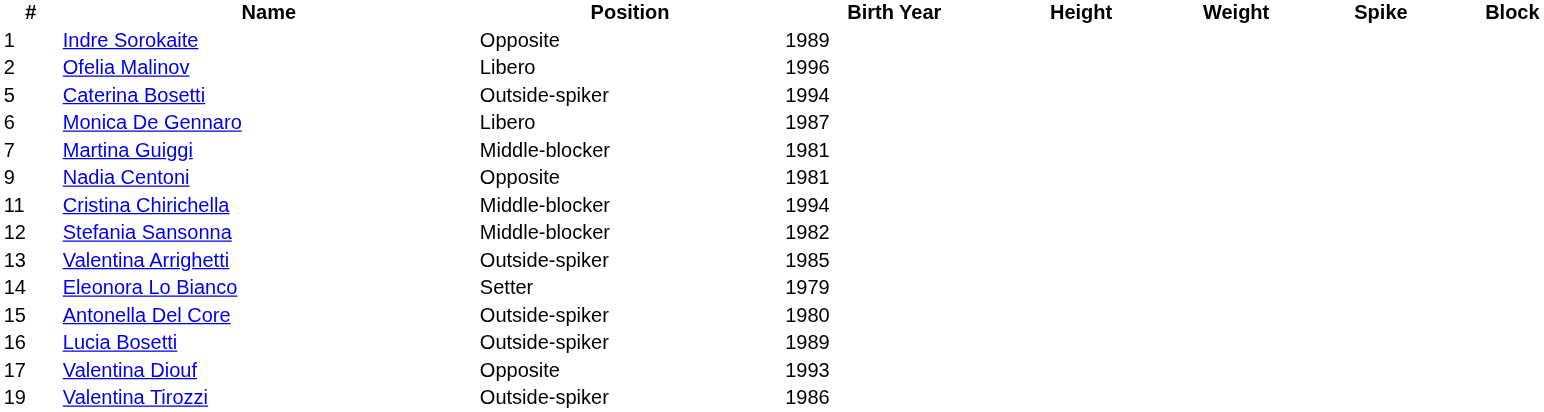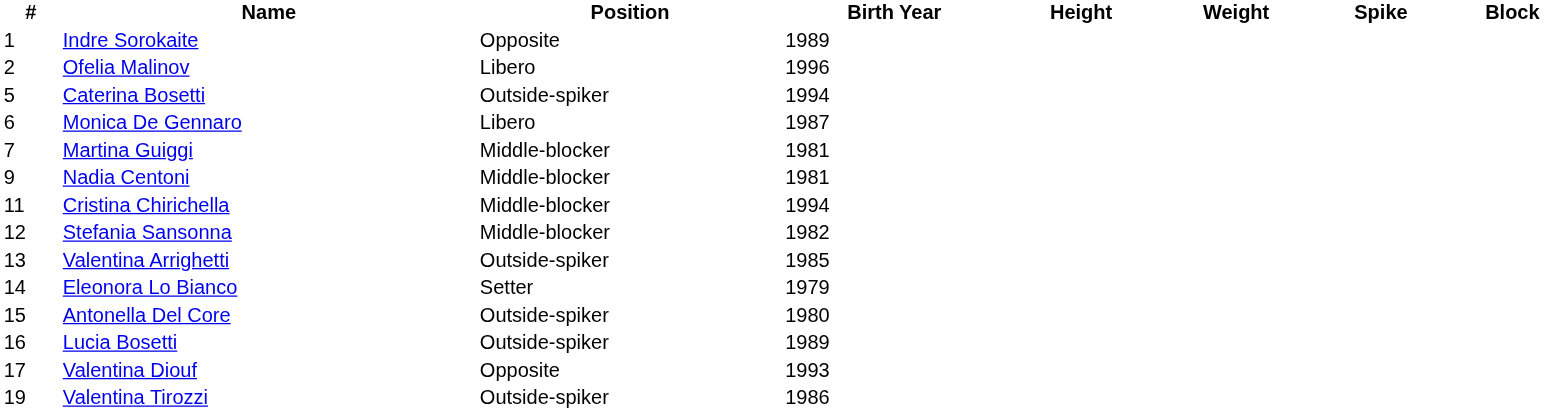 <table class="sortable" style="background:transparent; margin:0px; width:100%;">
 <tr>
 <th>#</th>
 <th>Name</th>
 <th>Position</th>
 <th>Birth Year</th>
 <th>Height</th>
 <th>Weight</th>
 <th>Spike</th>
 <th>Block</th>
 </tr>
 <tr>
 <td>1</td>
 <td><a href='#'>Indre Sorokaite</a></td>
 <td>Opposite</td>
 <td>1989</td>
 <td></td>
 <td></td>
 <td></td>
 <td></td>
 </tr>
 <tr>
 <td>2</td>
 <td><a href='#'>Ofelia Malinov</a></td>
 <td>Libero</td>
 <td>1996</td>
 <td></td>
 <td></td>
 <td></td>
 <td></td>
 </tr>
 <tr>
 <td>5</td>
 <td><a href='#'>Caterina Bosetti</a></td>
 <td>Outside-spiker</td>
 <td>1994</td>
 <td></td>
 <td></td>
 <td></td>
 <td></td>
 </tr>
 <tr>
 <td>6</td>
 <td><a href='#'>Monica De Gennaro</a></td>
 <td>Libero</td>
 <td>1987</td>
 <td></td>
 <td></td>
 <td></td>
 <td></td>
 </tr>
 <tr>
 <td>7</td>
 <td><a href='#'>Martina Guiggi</a></td>
 <td>Middle-blocker</td>
 <td>1981</td>
 <td></td>
 <td></td>
 <td></td>
 <td></td>
 </tr>
 <tr>
 <td>9</td>
 <td><a href='#'>Nadia Centoni</a></td>
-<td>Opposite</td>
+<td>Middle-blocker</td>
 <td>1981</td>
 <td></td>
 <td></td>
 <td></td>
 <td></td>
 </tr>
 <tr>
 <td>11</td>
 <td><a href='#'>Cristina Chirichella</a></td>
 <td>Middle-blocker</td>
 <td>1994</td>
 <td></td>
 <td></td>
 <td></td>
 <td></td>
 </tr>
 <tr>
 <td>12</td>
 <td><a href='#'>Stefania Sansonna</a></td>
 <td>Middle-blocker</td>
 <td>1982</td>
 <td></td>
 <td></td>
 <td></td>
 <td></td>
 </tr>
 <tr>
 <td>13</td>
 <td><a href='#'>Valentina Arrighetti</a></td>
 <td>Outside-spiker</td>
 <td>1985</td>
 <td></td>
 <td></td>
 <td></td>
 <td></td>
 </tr>
 <tr>
 <td>14</td>
 <td><a href='#'>Eleonora Lo Bianco</a></td>
 <td>Setter</td>
 <td>1979</td>
 <td></td>
 <td></td>
 <td></td>
 <td></td>
 </tr>
 <tr>
 <td>15</td>
 <td><a href='#'>Antonella Del Core</a></td>
 <td>Outside-spiker</td>
 <td>1980</td>
 <td></td>
 <td></td>
 <td></td>
 <td></td>
 </tr>
 <tr>
 <td>16</td>
 <td><a href='#'>Lucia Bosetti</a></td>
 <td>Outside-spiker</td>
 <td>1989</td>
 <td></td>
 <td></td>
 <td></td>
 <td></td>
 </tr>
 <tr>
 <td>17</td>
 <td><a href='#'>Valentina Diouf</a></td>
 <td>Opposite</td>
 <td>1993</td>
 <td></td>
 <td></td>
 <td></td>
 <td></td>
 </tr>
 <tr>
 <td>19</td>
 <td><a href='#'>Valentina Tirozzi</a></td>
 <td>Outside-spiker</td>
 <td>1986</td>
 <td></td>
 <td></td>
 <td></td>
 <td></td>
 </tr>
 </table>
